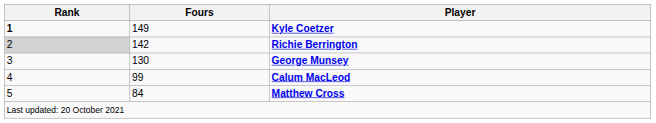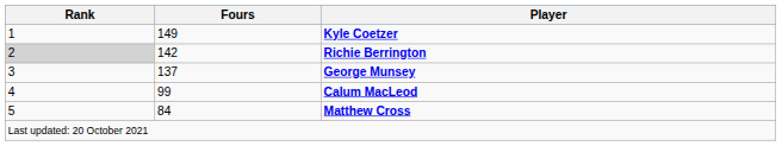 <table class="wikitable" style="width:80%;">
 <tr style="background:#87cefa;">
 <th>Rank</th>
 <th>Fours</th>
 <th>Player</th>
 </tr>
 <tr>
-<td><strong>1</strong></td>
+<td>1</td>
 <td>149</td>
 <td><strong><a href='#'>Kyle Coetzer</a></strong></td>
 </tr>
 <tr>
 <td style="background: lightgrey;">2</td>
 <td>142</td>
 <td><strong><a href='#'>Richie Berrington</a></strong></td>
 </tr>
 <tr>
 <td>3</td>
-<td>130</td>
+<td>137</td>
 <td><strong><a href='#'>George Munsey</a></strong></td>
 </tr>
 <tr>
 <td>4</td>
 <td>99</td>
 <td><strong><a href='#'>Calum MacLeod</a></strong></td>
 </tr>
 <tr>
 <td>5</td>
 <td>84</td>
 <td><strong><a href='#'>Matthew Cross</a></strong></td>
 </tr>
 <tr>
 <td colspan=4><small>Last updated: 20 October 2021</small></td>
 </tr>
 </table>
